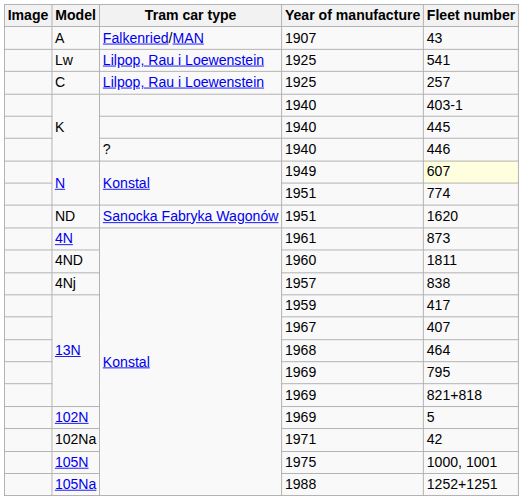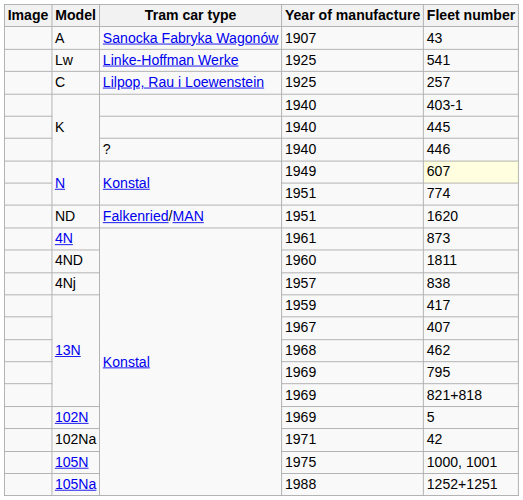 <table class="wikitable">
 <tr>
 <th>Image</th>
 <th>Model</th>
 <th>Tram car type</th>
 <th>Year of manufacture</th>
 <th>Fleet number</th>
 </tr>
 <tr>
 <td></td>
 <td>A</td>
-<td><a href='#'>Falkenried</a>/<a href='#'>MAN</a></td>
+<td><a href='#'>Sanocka Fabryka Wagonów</a></td>
 <td>1907</td>
 <td>43</td>
 </tr>
 <tr>
 <td></td>
 <td>Lw</td>
-<td><a href='#'>Lilpop, Rau i Loewenstein</a></td>
+<td><a href='#'>Linke-Hoffman Werke</a></td>
 <td>1925</td>
 <td>541</td>
 </tr>
 <tr>
 <td></td>
 <td>C</td>
 <td><a href='#'>Lilpop, Rau i Loewenstein</a></td>
 <td>1925</td>
 <td>257</td>
 </tr>
 <tr>
 <td></td>
 <td rowspan="3">K</td>
 <td></td>
 <td>1940</td>
 <td>403-1</td>
 </tr>
 <tr>
 <td></td>
 <td></td>
 <td>1940</td>
 <td>445</td>
 </tr>
 <tr>
 <td></td>
 <td>?</td>
 <td>1940</td>
 <td>446</td>
 </tr>
 <tr>
 <td></td>
 <td rowspan="2"><a href='#'>N</a></td>
 <td rowspan="2"><a href='#'>Konstal</a></td>
 <td>1949</td>
 <td style="background: lightyellow;">607</td>
 </tr>
 <tr>
 <td></td>
 <td>1951</td>
 <td>774</td>
 </tr>
 <tr>
 <td></td>
 <td>ND</td>
-<td><a href='#'>Sanocka Fabryka Wagonów</a></td>
+<td><a href='#'>Falkenried</a>/<a href='#'>MAN</a></td>
 <td>1951</td>
 <td>1620</td>
 </tr>
 <tr>
 <td></td>
 <td><a href='#'>4N</a></td>
 <td rowspan="12"><a href='#'>Konstal</a></td>
 <td>1961</td>
 <td>873</td>
 </tr>
 <tr>
 <td></td>
 <td>4ND</td>
 <td>1960</td>
 <td>1811</td>
 </tr>
 <tr>
 <td></td>
 <td>4Nj</td>
 <td>1957</td>
 <td>838</td>
 </tr>
 <tr>
 <td></td>
 <td rowspan="5"><a href='#'>13N</a></td>
 <td>1959</td>
 <td>417</td>
 </tr>
 <tr>
 <td></td>
 <td>1967</td>
 <td>407</td>
 </tr>
 <tr>
 <td></td>
 <td>1968</td>
-<td>464</td>
+<td>462</td>
 </tr>
 <tr>
 <td></td>
 <td>1969</td>
 <td>795</td>
 </tr>
 <tr>
 <td></td>
 <td>1969</td>
 <td>821+818</td>
 </tr>
 <tr>
 <td></td>
 <td><a href='#'>102N</a></td>
 <td>1969</td>
 <td>5</td>
 </tr>
 <tr>
 <td></td>
 <td>102Na</td>
 <td>1971</td>
 <td>42</td>
 </tr>
 <tr>
 <td></td>
 <td><a href='#'>105N</a></td>
 <td>1975</td>
 <td>1000, 1001</td>
 </tr>
 <tr>
 <td></td>
 <td><a href='#'>105Na</a></td>
 <td>1988</td>
 <td>1252+1251</td>
 </tr>
 </table>
